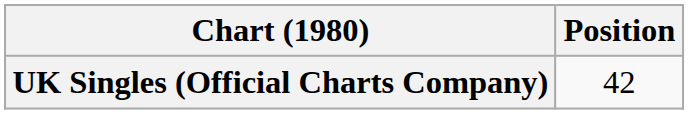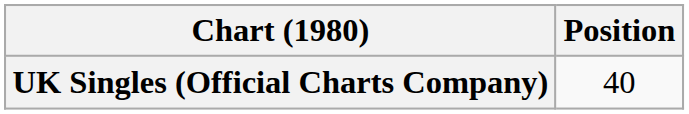 <table class="wikitable sortable plainrowheaders" style="text-align:center">
 <tr>
 <th>Chart (1980)</th>
 <th>Position</th>
 </tr>
 <tr>
 <th scope="row">UK Singles (Official Charts Company)</th>
-<td align="center">42</td>
+<td align="center">40</td>
 </tr>
 </table>
